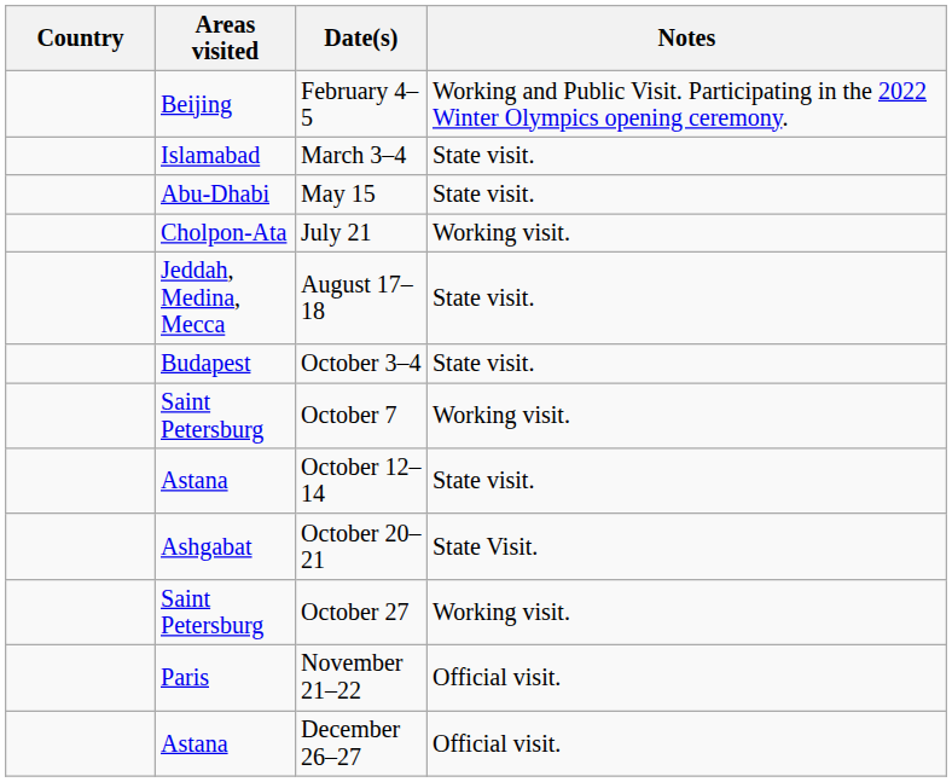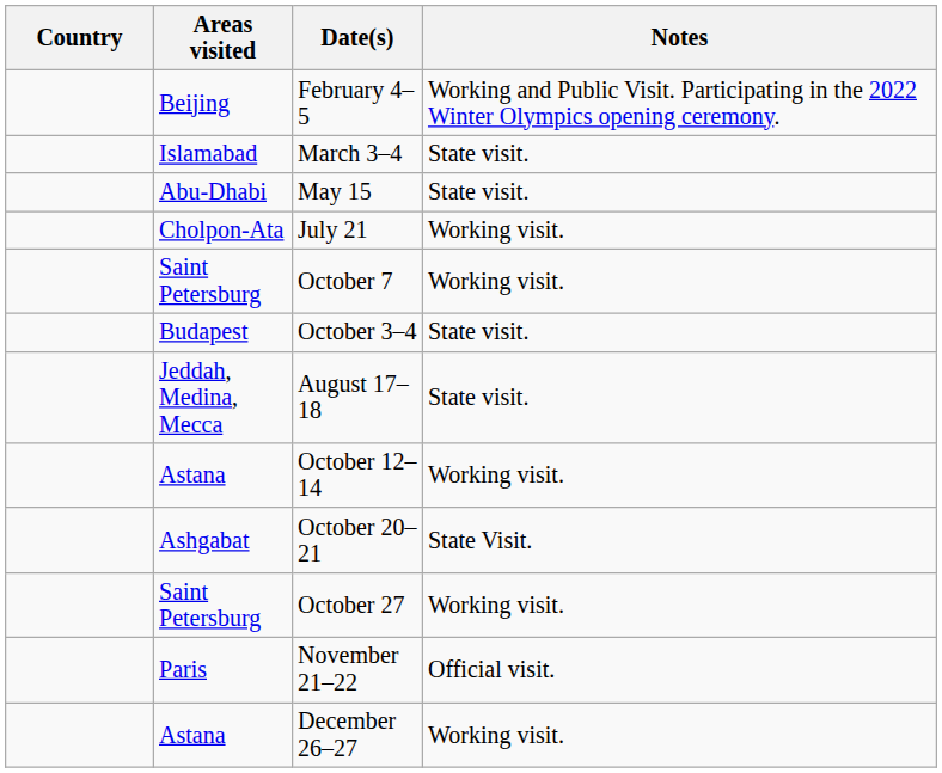 <table class="wikitable" style="margin: 1em auto 1em auto">
 <tr>
 <th width="120">Country</th>
 <th width="100">Areas visited</th>
 <th width="90">Date(s)</th>
 <th width="550">Notes</th>
 </tr>
 <tr>
 <td></td>
 <td><a href='#'>Beijing</a></td>
 <td>February 4–5</td>
 <td>Working and Public Visit. Participating in the <a href='#'>2022 Winter Olympics opening ceremony</a>.</td>
 </tr>
 <tr>
 <td></td>
 <td><a href='#'>Islamabad</a></td>
 <td>March 3–4</td>
 <td>State visit.</td>
 </tr>
 <tr>
 <td></td>
 <td><a href='#'>Abu-Dhabi</a></td>
 <td>May 15</td>
 <td>State visit.</td>
 </tr>
 <tr>
 <td></td>
 <td><a href='#'>Cholpon-Ata</a></td>
 <td>July 21</td>
 <td>Working visit.</td>
 </tr>
 <tr>
 <td></td>
-<td><a href='#'>Jeddah</a>, <a href='#'>Medina</a>, <a href='#'>Mecca</a></td>
-<td>August 17–18</td>
-<td>State visit.</td>
+<td><a href='#'>Saint Petersburg</a></td>
+<td>October 7</td>
+<td>Working visit.</td>
 </tr>
 <tr>
 <td></td>
 <td><a href='#'>Budapest</a></td>
 <td>October 3–4</td>
 <td>State visit.</td>
 </tr>
 <tr>
 <td></td>
-<td><a href='#'>Saint Petersburg</a></td>
-<td>October 7</td>
-<td>Working visit.</td>
+<td><a href='#'>Jeddah</a>, <a href='#'>Medina</a>, <a href='#'>Mecca</a></td>
+<td>August 17–18</td>
+<td>State visit.</td>
 </tr>
 <tr>
 <td></td>
 <td><a href='#'>Astana</a></td>
 <td>October 12–14</td>
-<td>State visit.</td>
+<td>Working visit.</td>
 </tr>
 <tr>
 <td></td>
 <td><a href='#'>Ashgabat</a></td>
 <td>October 20–21</td>
 <td>State Visit.</td>
 </tr>
 <tr>
 <td></td>
 <td><a href='#'>Saint Petersburg</a></td>
 <td>October 27</td>
 <td>Working visit.</td>
 </tr>
 <tr>
 <td></td>
 <td><a href='#'>Paris</a></td>
 <td>November 21–22</td>
 <td>Official visit.</td>
 </tr>
 <tr>
 <td></td>
 <td><a href='#'>Astana</a></td>
 <td>December 26–27</td>
-<td>Official visit.</td>
+<td>Working visit.</td>
 </tr>
 </table>
